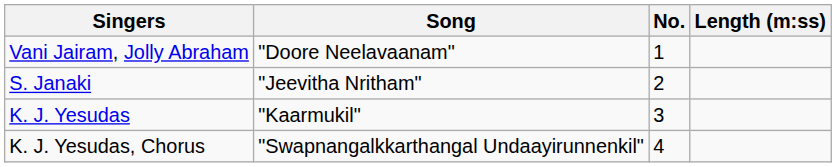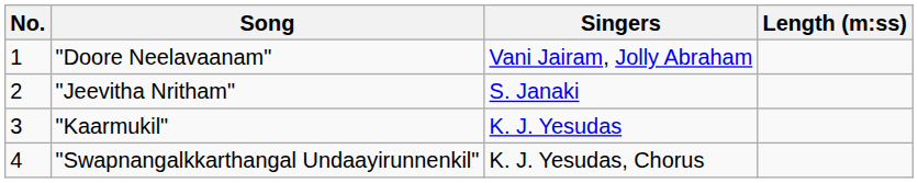 <table class="wikitable" style="font-size:95%;">
 <tr>
+<th>No.</th>
+<th>Song</th>
 <th>Singers</th>
-<th>Song</th>
-<th>No.</th>
 <th>Length (m:ss)</th>
 </tr>
 <tr>
+<td>1</td>
+<td>"Doore Neelavaanam"</td>
 <td><a href='#'>Vani Jairam</a>, <a href='#'>Jolly Abraham</a></td>
-<td>"Doore Neelavaanam"</td>
-<td>1</td>
 <td></td>
 </tr>
 <tr>
+<td>2</td>
+<td>"Jeevitha Nritham"</td>
 <td><a href='#'>S. Janaki</a></td>
-<td>"Jeevitha Nritham"</td>
-<td>2</td>
 <td></td>
 </tr>
 <tr>
+<td>3</td>
+<td>"Kaarmukil"</td>
 <td><a href='#'>K. J. Yesudas</a></td>
-<td>"Kaarmukil"</td>
-<td>3</td>
 <td></td>
 </tr>
 <tr>
+<td>4</td>
+<td>"Swapnangalkkarthangal Undaayirunnenkil"</td>
 <td>K. J. Yesudas, Chorus</td>
-<td>"Swapnangalkkarthangal Undaayirunnenkil"</td>
-<td>4</td>
 <td></td>
 </tr>
 </table>
